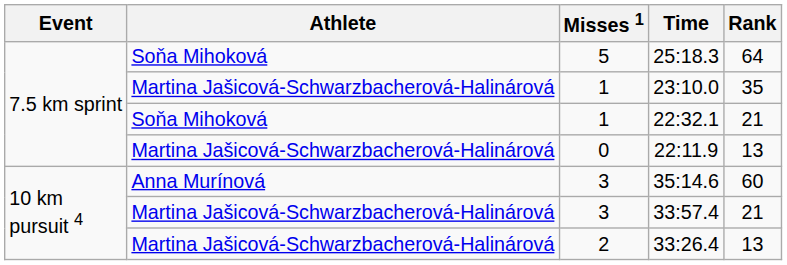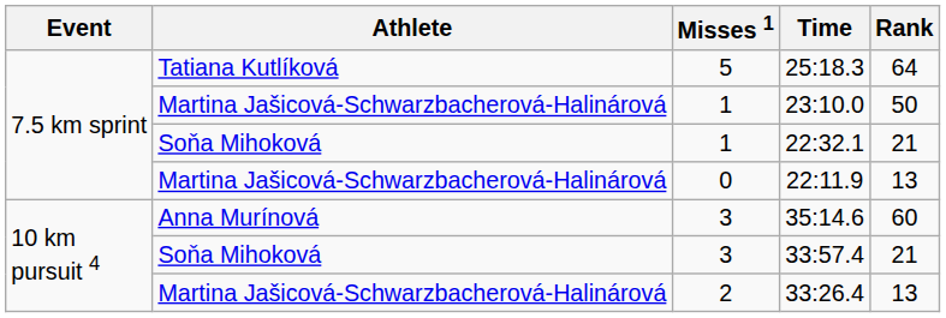 <table class="wikitable" style="font-size:90%">
 <tr>
 <th>Event</th>
 <th>Athlete</th>
 <th>Misses <sup>1</sup></th>
 <th>Time</th>
 <th>Rank</th>
 </tr>
 <tr>
 <td rowspan="4">7.5 km sprint</td>
-<td><a href='#'>Soňa Mihoková</a></td>
+<td><a href='#'>Tatiana Kutlíková</a></td>
 <td align="center">5</td>
 <td align="center">25:18.3</td>
 <td align="center">64</td>
 </tr>
 <tr>
 <td><a href='#'>Martina Jašicová-Schwarzbacherová-Halinárová</a></td>
 <td align="center">1</td>
 <td align="center">23:10.0</td>
-<td align="center">35</td>
+<td align="center">50</td>
 </tr>
 <tr>
 <td><a href='#'>Soňa Mihoková</a></td>
 <td align="center">1</td>
 <td align="center">22:32.1</td>
 <td align="center">21</td>
 </tr>
 <tr>
 <td><a href='#'>Martina Jašicová-Schwarzbacherová-Halinárová</a></td>
 <td align="center">0</td>
 <td align="center">22:11.9</td>
 <td align="center">13</td>
 </tr>
 <tr>
 <td rowspan="3">10 km <br> pursuit <sup>4</sup></td>
 <td><a href='#'>Anna Murínová</a></td>
 <td align="center">3</td>
 <td align="center">35:14.6</td>
 <td align="center">60</td>
 </tr>
 <tr>
-<td><a href='#'>Martina Jašicová-Schwarzbacherová-Halinárová</a></td>
+<td><a href='#'>Soňa Mihoková</a></td>
 <td align="center">3</td>
 <td align="center">33:57.4</td>
 <td align="center">21</td>
 </tr>
 <tr>
 <td><a href='#'>Martina Jašicová-Schwarzbacherová-Halinárová</a></td>
 <td align="center">2</td>
 <td align="center">33:26.4</td>
 <td align="center">13</td>
 </tr>
 </table>
